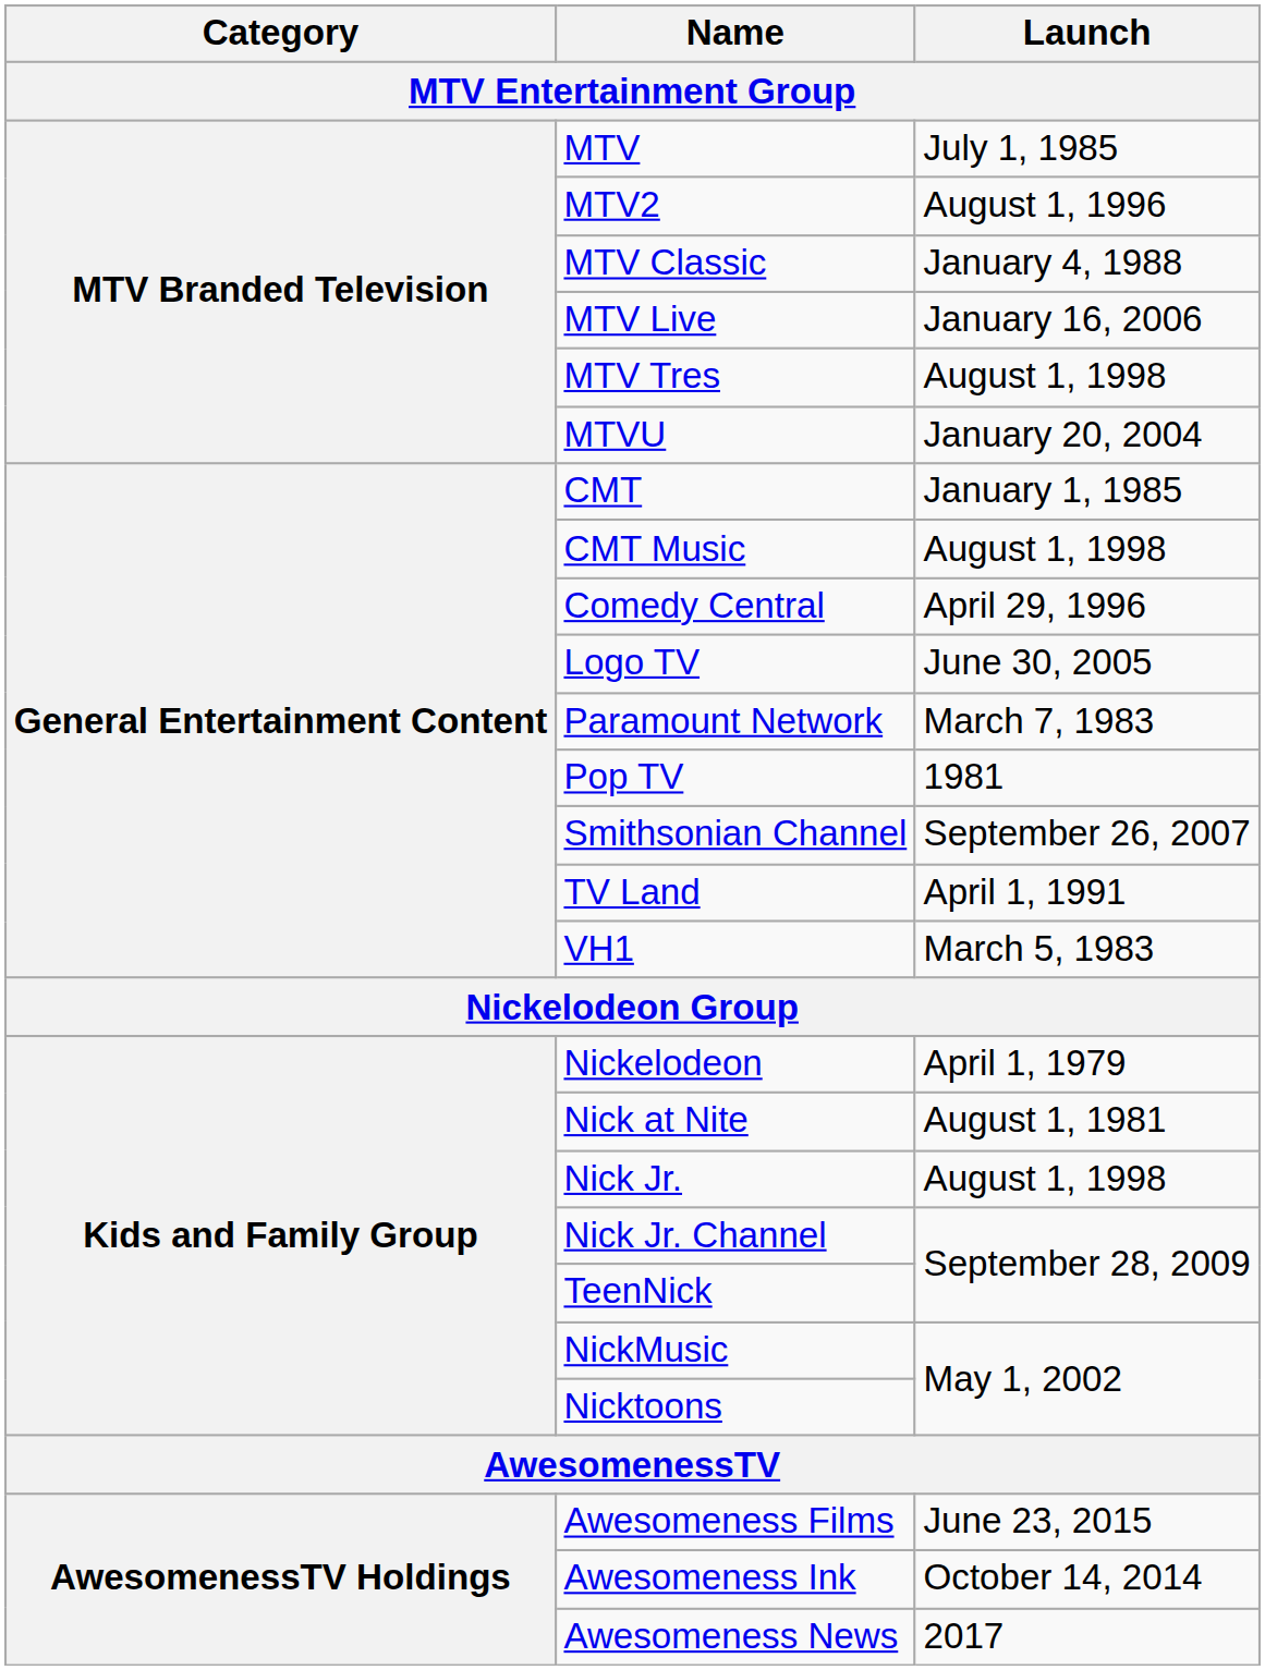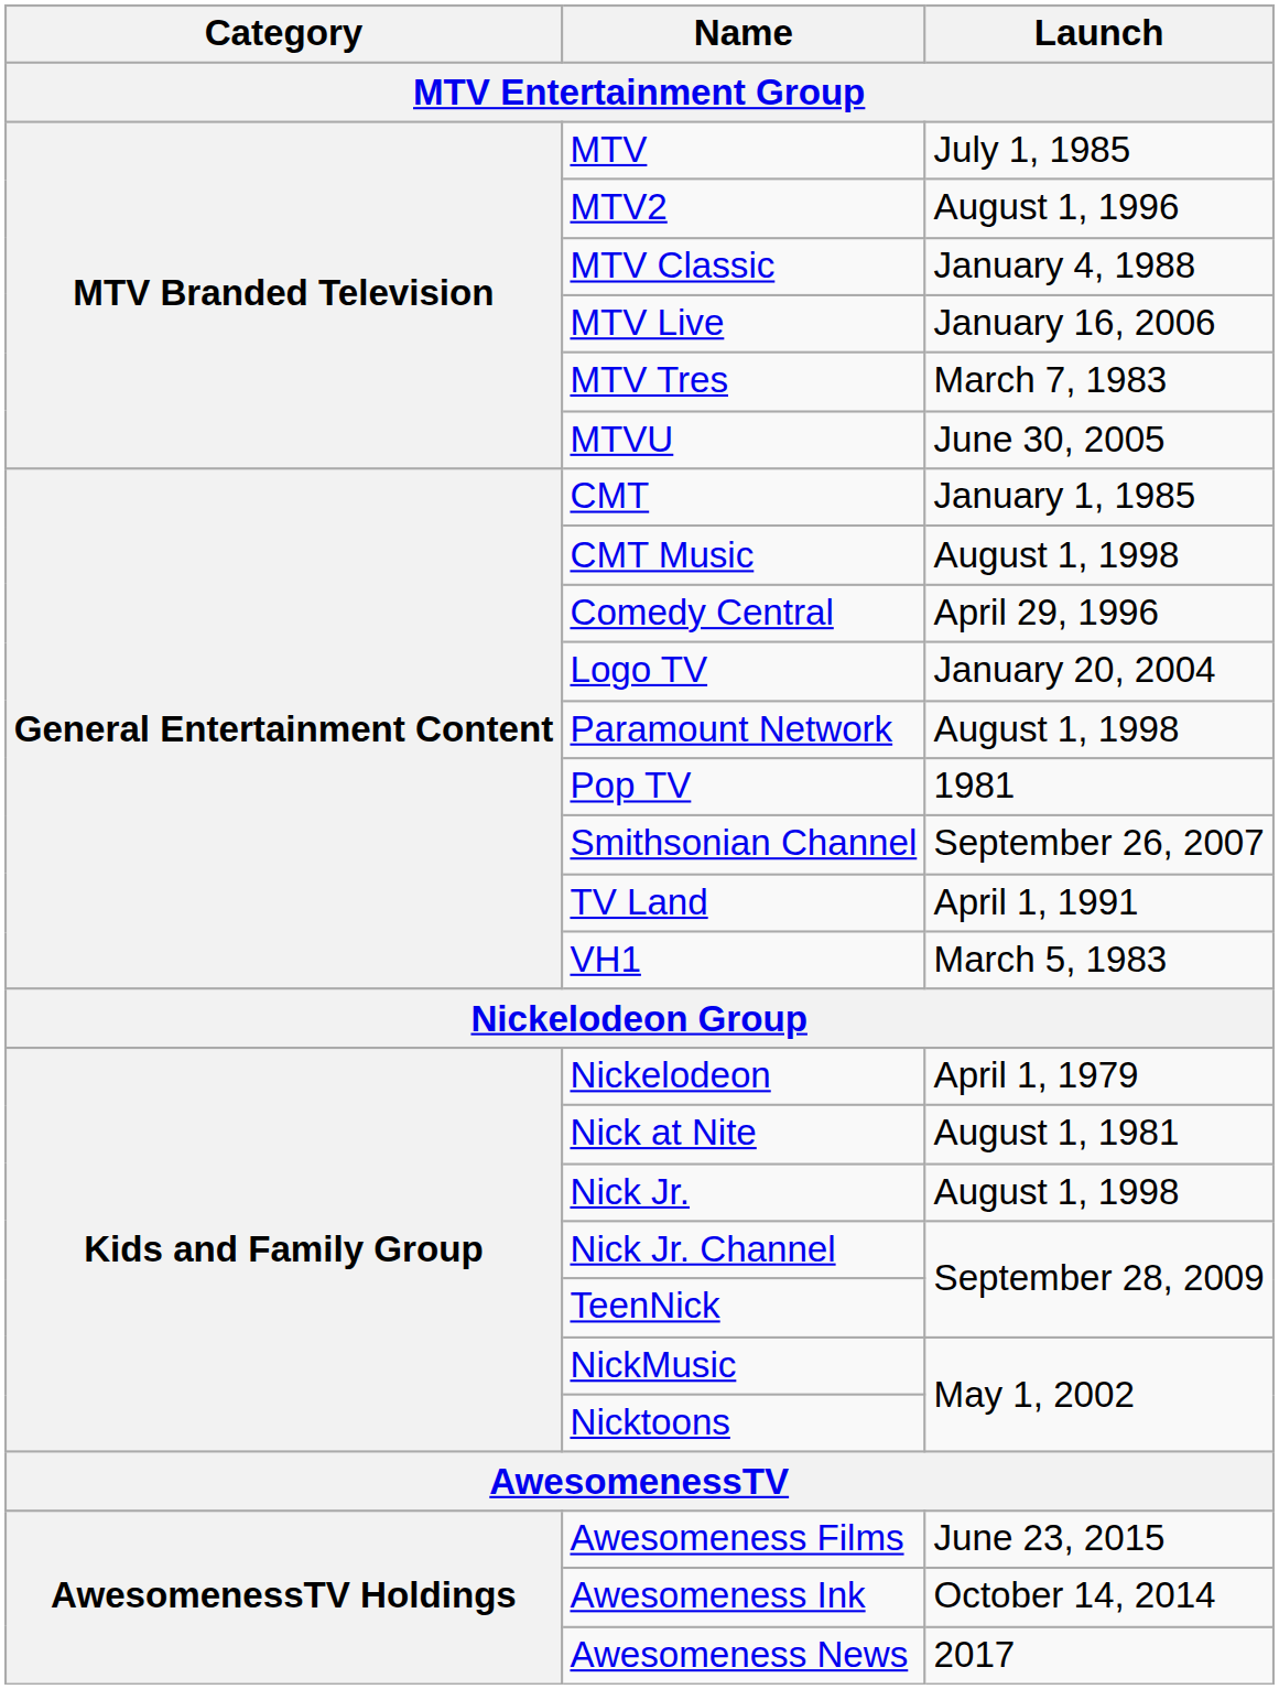 <table class="wikitable sortable">
 <tr>
 <th>Category</th>
 <th>Name</th>
 <th>Launch</th>
 </tr>
 <tr>
 <th colspan="4"><a href='#'>MTV Entertainment Group</a></th>
 </tr>
 <tr>
 <th rowspan="6">MTV Branded Television</th>
 <td><a href='#'>MTV</a></td>
 <td>July 1, 1985</td>
 </tr>
 <tr>
 <td><a href='#'>MTV2</a></td>
 <td>August 1, 1996</td>
 </tr>
 <tr>
 <td><a href='#'>MTV Classic</a></td>
 <td>January 4, 1988</td>
 </tr>
 <tr>
 <td><a href='#'>MTV Live</a></td>
 <td>January 16, 2006</td>
 </tr>
 <tr>
 <td><a href='#'>MTV Tres</a></td>
-<td>August 1, 1998</td>
+<td>March 7, 1983</td>
 </tr>
 <tr>
 <td><a href='#'>MTVU</a></td>
-<td>January 20, 2004</td>
+<td>June 30, 2005</td>
 </tr>
 <tr>
 <th rowspan="9">General Entertainment Content</th>
 <td><a href='#'>CMT</a></td>
 <td>January 1, 1985</td>
 </tr>
 <tr>
 <td><a href='#'>CMT Music</a></td>
 <td>August 1, 1998</td>
 </tr>
 <tr>
 <td><a href='#'>Comedy Central</a></td>
 <td>April 29, 1996</td>
 </tr>
 <tr>
 <td><a href='#'>Logo TV</a></td>
-<td>June 30, 2005</td>
+<td>January 20, 2004</td>
 </tr>
 <tr>
 <td><a href='#'>Paramount Network</a></td>
-<td>March 7, 1983</td>
+<td>August 1, 1998</td>
 </tr>
 <tr>
 <td><a href='#'>Pop TV</a></td>
 <td>1981</td>
 </tr>
 <tr>
 <td><a href='#'>Smithsonian Channel</a></td>
 <td>September 26, 2007</td>
 </tr>
 <tr>
 <td><a href='#'>TV Land</a></td>
 <td>April 1, 1991</td>
 </tr>
 <tr>
 <td><a href='#'>VH1</a></td>
 <td>March 5, 1983</td>
 </tr>
 <tr>
 <th colspan="4"><a href='#'>Nickelodeon Group</a></th>
 </tr>
 <tr>
 <th rowspan="7">Kids and Family Group</th>
 <td><a href='#'>Nickelodeon</a></td>
 <td>April 1, 1979</td>
 </tr>
 <tr>
 <td><a href='#'>Nick at Nite</a></td>
 <td>August 1, 1981</td>
 </tr>
 <tr>
 <td><a href='#'>Nick Jr.</a></td>
 <td>August 1, 1998</td>
 </tr>
 <tr>
 <td><a href='#'>Nick Jr. Channel</a></td>
 <td rowspan="2">September 28, 2009</td>
 </tr>
 <tr>
 <td><a href='#'>TeenNick</a></td>
 </tr>
 <tr>
 <td><a href='#'>NickMusic</a></td>
 <td rowspan="2">May 1, 2002</td>
 </tr>
 <tr>
 <td><a href='#'>Nicktoons</a></td>
 </tr>
 <tr>
 <th colspan="4"><a href='#'>AwesomenessTV</a></th>
 </tr>
 <tr>
 <th rowspan="3">AwesomenessTV Holdings</th>
 <td><a href='#'>Awesomeness Films</a></td>
 <td>June 23, 2015</td>
 </tr>
 <tr>
 <td><a href='#'>Awesomeness Ink</a></td>
 <td>October 14, 2014</td>
 </tr>
 <tr>
 <td><a href='#'>Awesomeness News</a></td>
 <td>2017</td>
 </tr>
 </table>
